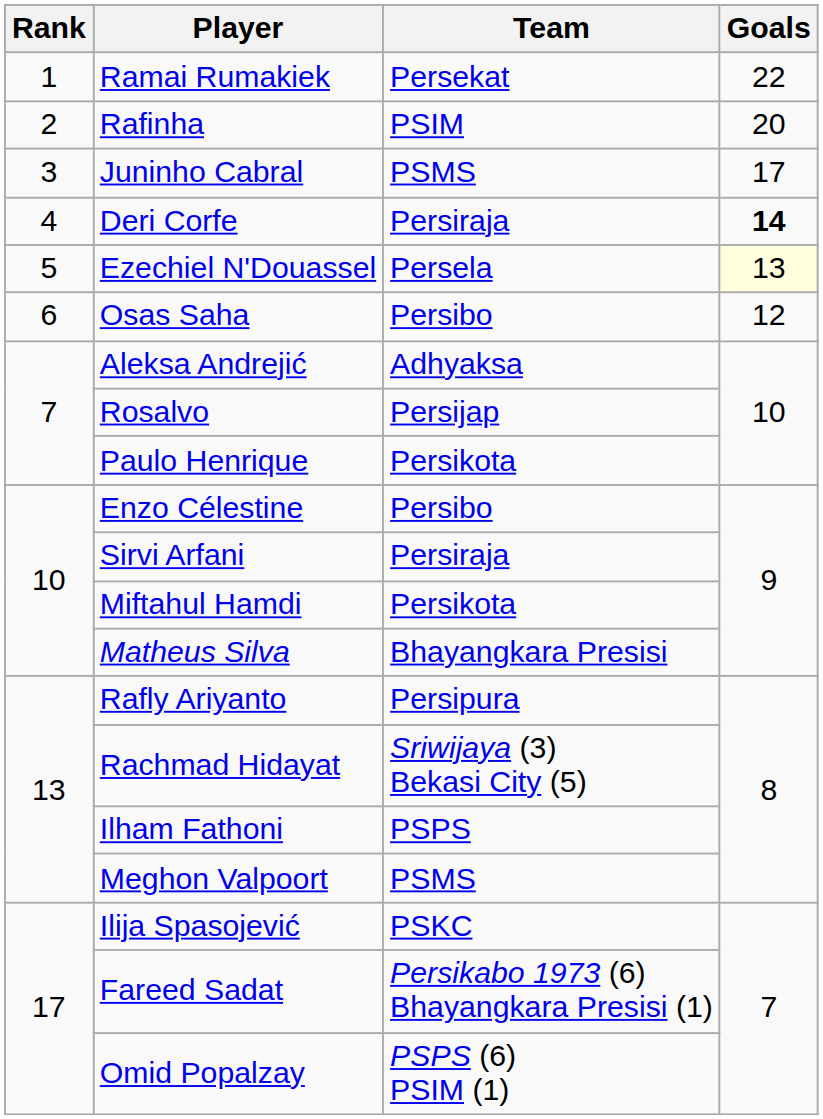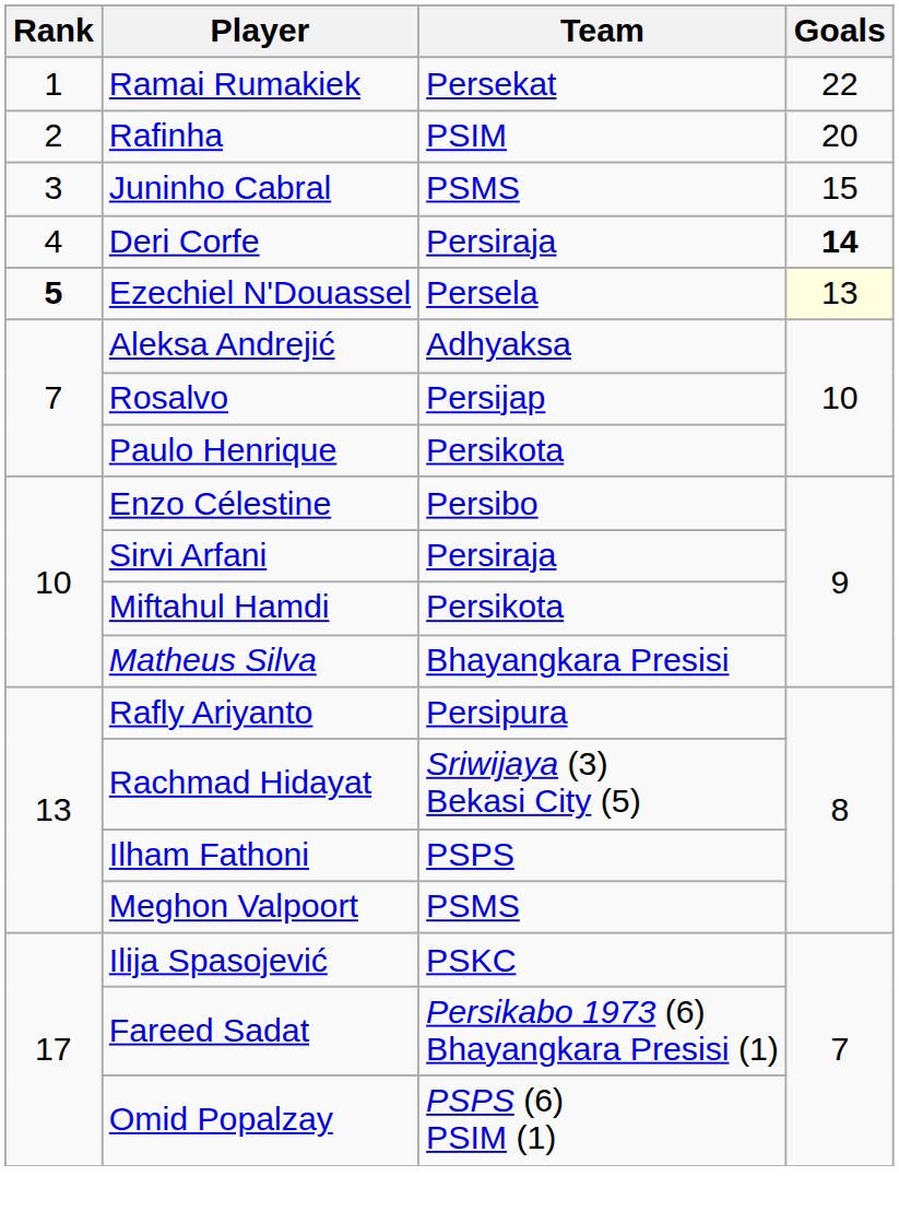 <table class="wikitable" style="text-align:center">
 <tr>
 <th>Rank</th>
 <th>Player</th>
 <th>Team</th>
 <th>Goals</th>
 </tr>
 <tr>
 <td rowspan="1">1</td>
 <td align="left"> <a href='#'>Ramai Rumakiek</a></td>
 <td align="left"><a href='#'>Persekat</a></td>
 <td rowspan="1">22</td>
 </tr>
 <tr>
 <td rowspan="1">2</td>
 <td align="left"> <a href='#'>Rafinha</a></td>
 <td align="left"><a href='#'>PSIM</a></td>
 <td rowspan="1">20</td>
 </tr>
 <tr>
 <td rowspan="1">3</td>
 <td align="left"> <a href='#'>Juninho Cabral</a></td>
 <td align="left"><a href='#'>PSMS</a></td>
-<td rowspan="1">17</td>
+<td rowspan="1">15</td>
 </tr>
 <tr>
 <td rowspan="1">4</td>
 <td align="left"> <a href='#'>Deri Corfe</a></td>
 <td align="left"><a href='#'>Persiraja</a></td>
 <td rowspan="1"><strong>14</strong></td>
 </tr>
 <tr>
-<td rowspan="1">5</td>
+<td rowspan="1"><strong>5</strong></td>
 <td align="left"> <a href='#'>Ezechiel N'Douassel</a></td>
 <td align="left"><a href='#'>Persela</a></td>
 <td rowspan="1" style="background: lightyellow;">13</td>
-</tr>
-<tr>
-<td rowspan="1">6</td>
-<td align="left"> <a href='#'>Osas Saha</a></td>
-<td align="left"><a href='#'>Persibo</a></td>
-<td rowspan="1">12</td>
 </tr>
 <tr>
 <td rowspan="3">7</td>
 <td align="left"> <a href='#'>Aleksa Andrejić</a></td>
 <td align="left"><a href='#'>Adhyaksa</a></td>
 <td rowspan="3">10</td>
 </tr>
 <tr>
 <td align="left"> <a href='#'>Rosalvo</a></td>
 <td align="left"><a href='#'>Persijap</a></td>
 </tr>
 <tr>
 <td align="left"> <a href='#'>Paulo Henrique</a></td>
 <td align="left"><a href='#'>Persikota</a></td>
 </tr>
 <tr>
 <td rowspan="4">10</td>
 <td align="left"> <a href='#'>Enzo Célestine</a></td>
 <td align="left"><a href='#'>Persibo</a></td>
 <td rowspan="4">9</td>
 </tr>
 <tr>
 <td align="left"> <a href='#'>Sirvi Arfani</a></td>
 <td align="left"><a href='#'>Persiraja</a></td>
 </tr>
 <tr>
 <td align="left"> <a href='#'>Miftahul Hamdi</a></td>
 <td align="left"><a href='#'>Persikota</a></td>
 </tr>
 <tr>
 <td align="left"> <em><a href='#'>Matheus Silva</a></em></td>
 <td align="left"><a href='#'>Bhayangkara Presisi</a></td>
 </tr>
 <tr>
 <td rowspan="4">13</td>
 <td align="left"> <a href='#'>Rafly Ariyanto</a></td>
 <td align="left"><a href='#'>Persipura</a></td>
 <td rowspan="4">8</td>
 </tr>
 <tr>
 <td align="left"> <a href='#'>Rachmad Hidayat</a></td>
 <td align="left"><em><a href='#'>Sriwijaya</a></em> (3)<br><a href='#'>Bekasi City</a> (5)</td>
 </tr>
 <tr>
 <td align="left"> <a href='#'>Ilham Fathoni</a></td>
 <td align="left"><a href='#'>PSPS</a></td>
 </tr>
 <tr>
 <td align="left"> <a href='#'>Meghon Valpoort</a></td>
 <td align="left"><a href='#'>PSMS</a></td>
 </tr>
 <tr>
 <td rowspan="3">17</td>
 <td align="left"> <a href='#'>Ilija Spasojević</a></td>
 <td align="left"><a href='#'>PSKC</a></td>
 <td rowspan="3">7</td>
 </tr>
 <tr>
 <td align="left"> <a href='#'>Fareed Sadat</a></td>
 <td align="left"><em><a href='#'>Persikabo 1973</a></em> (6)<br><a href='#'>Bhayangkara Presisi</a> (1)</td>
 </tr>
 <tr>
 <td align="left"> <a href='#'>Omid Popalzay</a></td>
 <td align="left"><em><a href='#'>PSPS</a></em> (6)<br><a href='#'>PSIM</a> (1)</td>
 </tr>
 </table>
